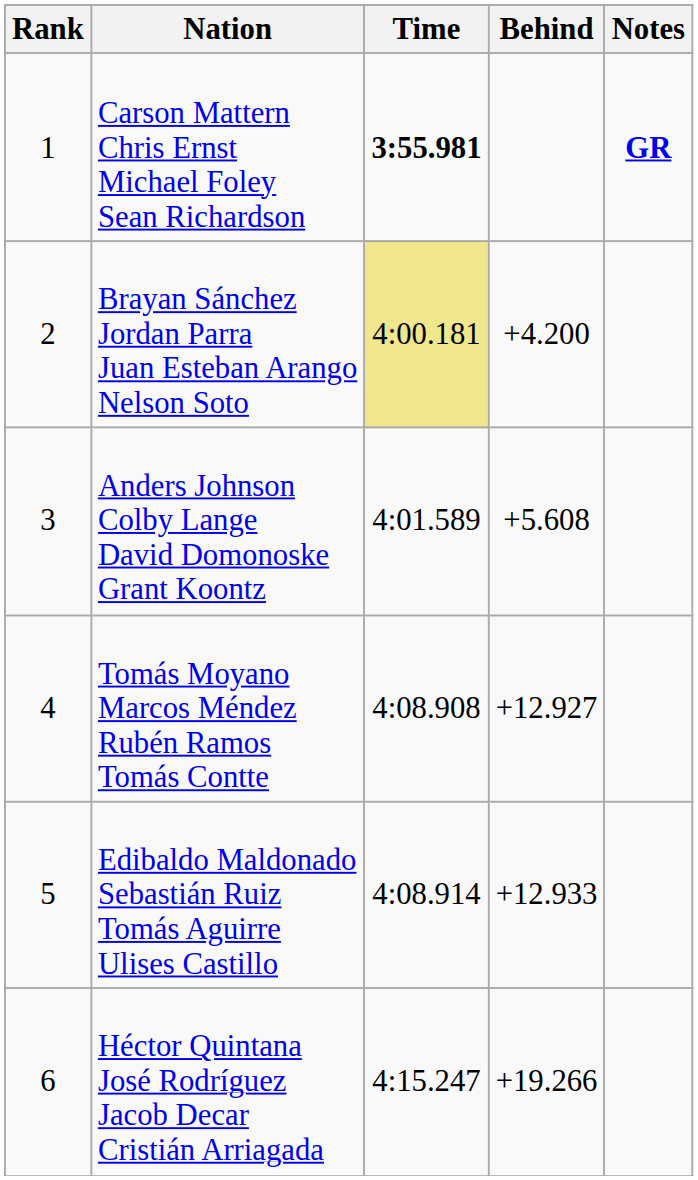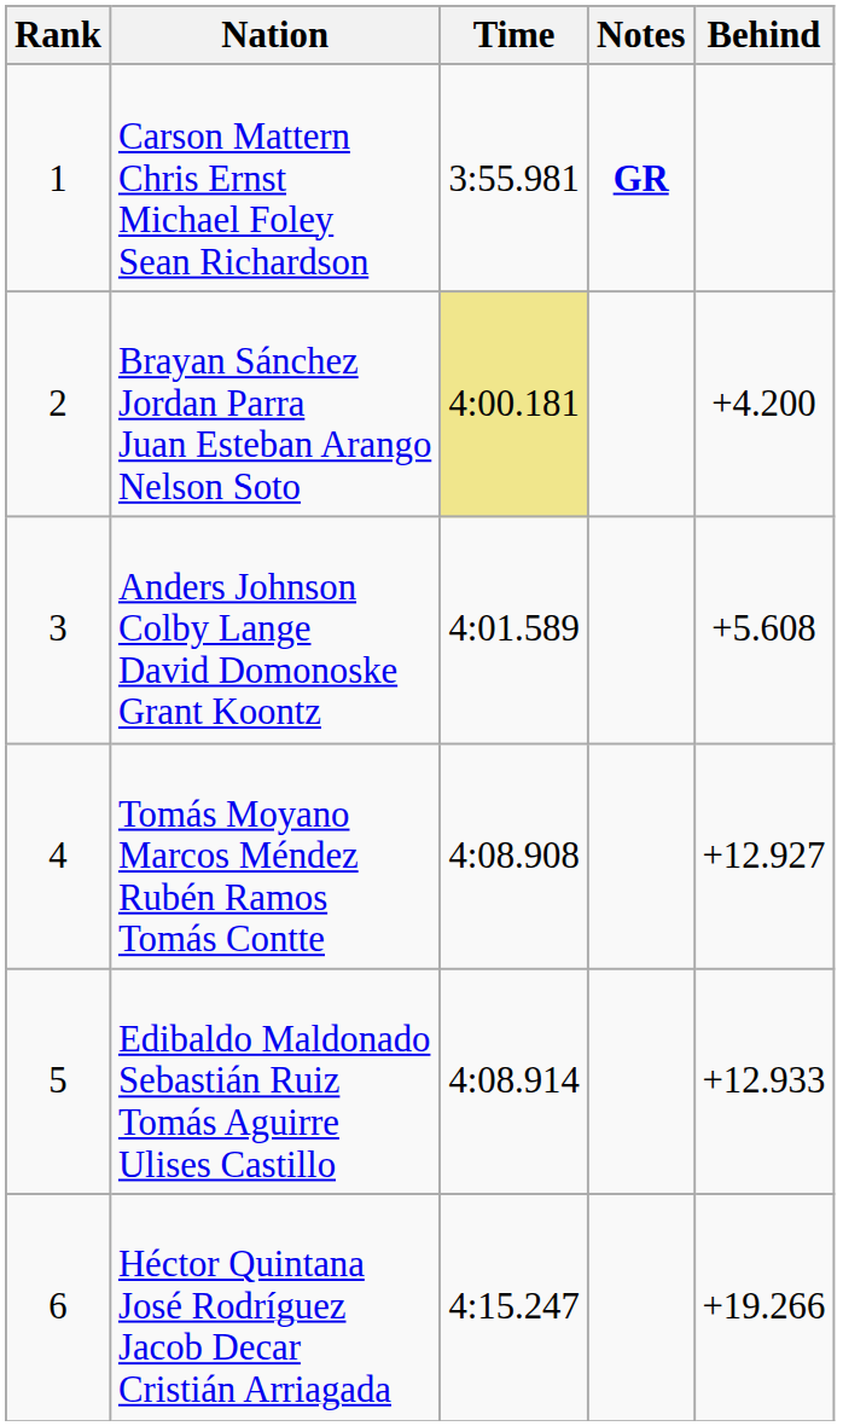 <table class="wikitable sortable" style="text-align:center">
 <tr>
 <th>Rank</th>
 <th>Nation</th>
 <th>Time</th>
+<th>Notes</th>
 <th>Behind</th>
-<th>Notes</th>
 </tr>
 <tr>
 <td>1</td>
 <td align=left><br><a href='#'>Carson Mattern</a><br><a href='#'>Chris Ernst</a><br><a href='#'>Michael Foley</a><br><a href='#'>Sean Richardson</a></td>
-<td><strong>3:55.981</strong></td>
+<td>3:55.981</td>
+<td><strong><a href='#'>GR</a></strong></td>
 <td></td>
-<td><strong><a href='#'>GR</a></strong></td>
 </tr>
 <tr>
 <td>2</td>
 <td align=left><br><a href='#'>Brayan Sánchez</a><br><a href='#'>Jordan Parra</a><br><a href='#'>Juan Esteban Arango</a><br><a href='#'>Nelson Soto</a></td>
 <td style="background: khaki;">4:00.181</td>
+<td></td>
 <td>+4.200</td>
-<td></td>
 </tr>
 <tr>
 <td>3</td>
 <td align=left><br><a href='#'>Anders Johnson</a><br><a href='#'>Colby Lange</a><br><a href='#'>David Domonoske</a><br><a href='#'>Grant Koontz</a></td>
 <td>4:01.589</td>
+<td></td>
 <td>+5.608</td>
-<td></td>
 </tr>
 <tr>
 <td>4</td>
 <td align=left><br><a href='#'>Tomás Moyano</a><br><a href='#'>Marcos Méndez</a><br><a href='#'>Rubén Ramos</a><br><a href='#'>Tomás Contte</a></td>
 <td>4:08.908</td>
+<td></td>
 <td>+12.927</td>
-<td></td>
 </tr>
 <tr>
 <td>5</td>
 <td align=left><br><a href='#'>Edibaldo Maldonado</a><br><a href='#'>Sebastián Ruiz</a><br><a href='#'>Tomás Aguirre</a><br><a href='#'>Ulises Castillo</a></td>
 <td>4:08.914</td>
+<td></td>
 <td>+12.933</td>
-<td></td>
 </tr>
 <tr>
 <td>6</td>
 <td align=left><br><a href='#'>Héctor Quintana</a><br><a href='#'>José Rodríguez</a><br><a href='#'>Jacob Decar</a><br><a href='#'>Cristián Arriagada</a></td>
 <td>4:15.247</td>
+<td></td>
 <td>+19.266</td>
-<td></td>
 </tr>
 </table>
